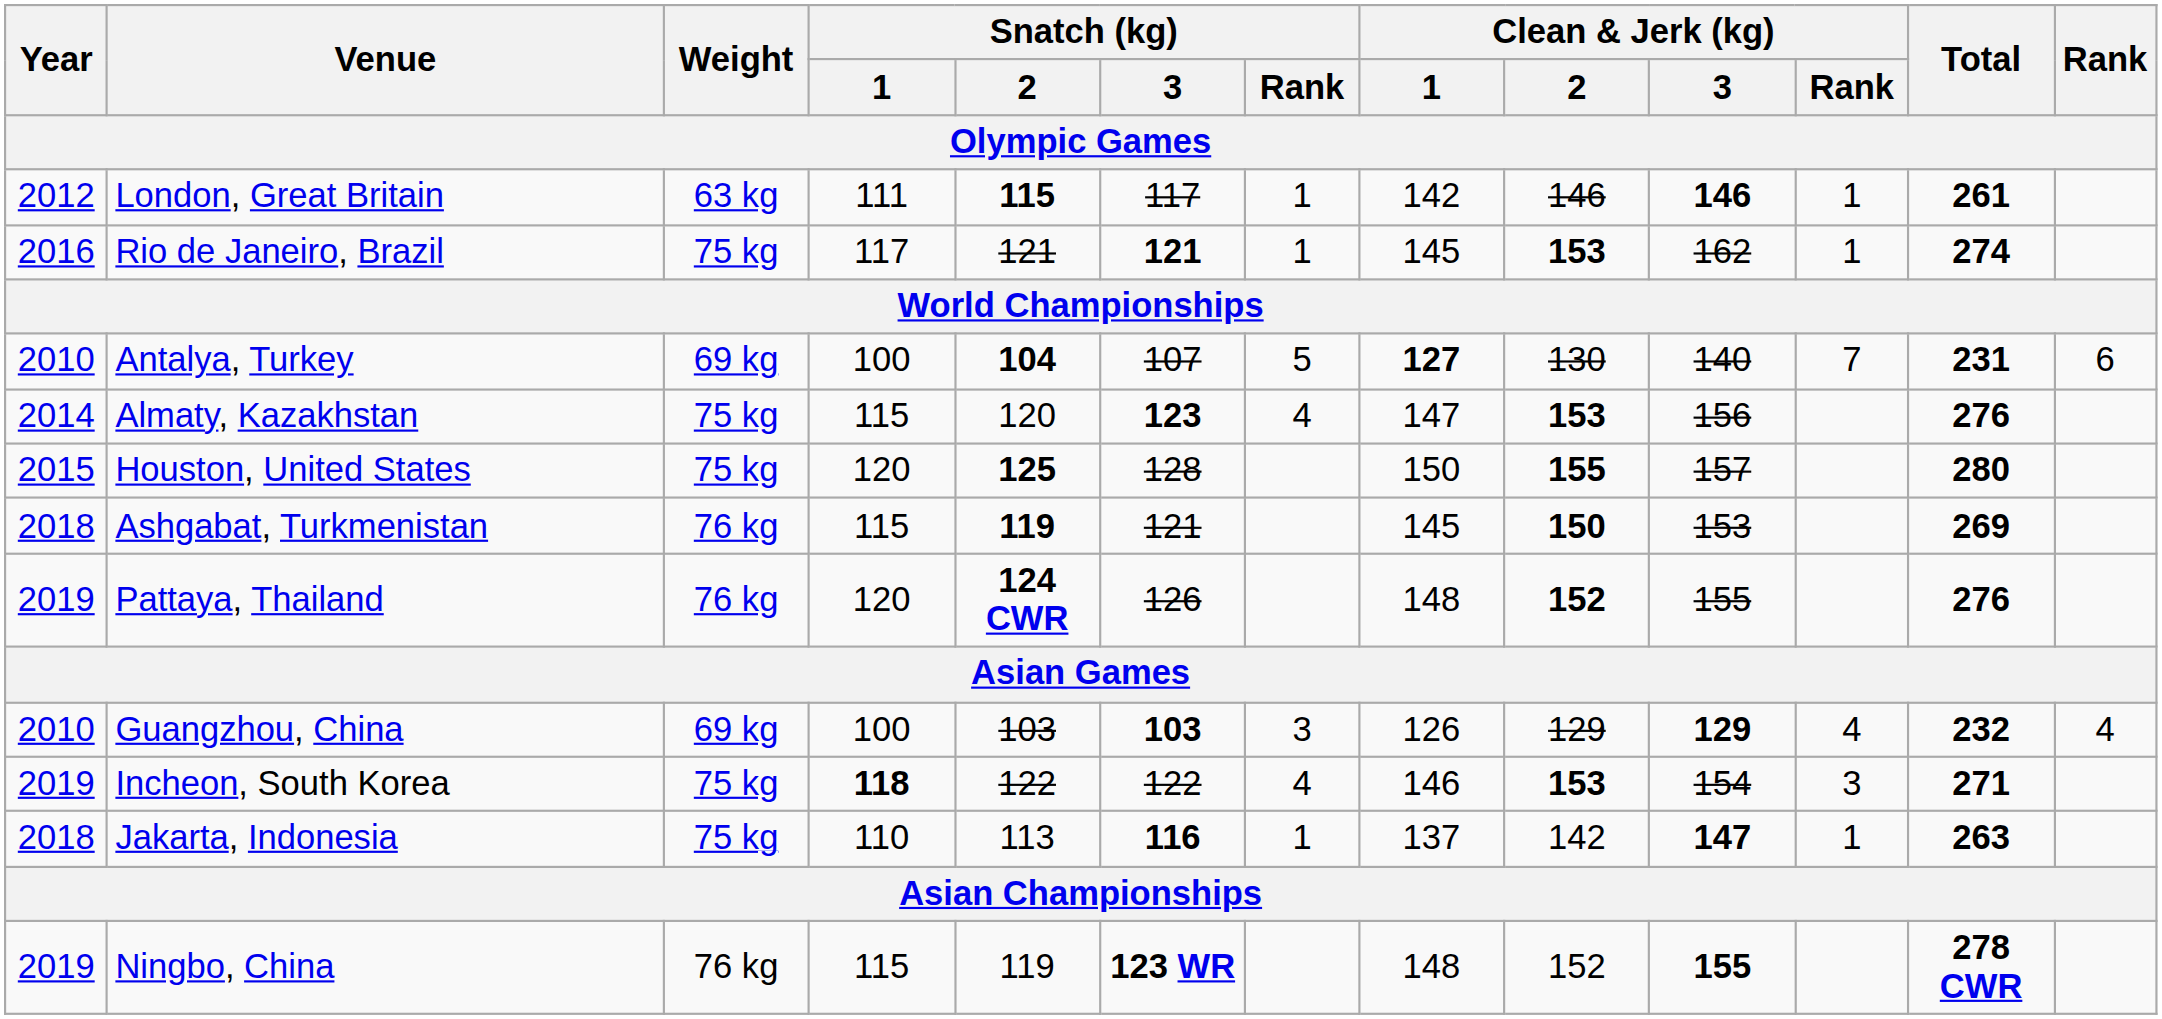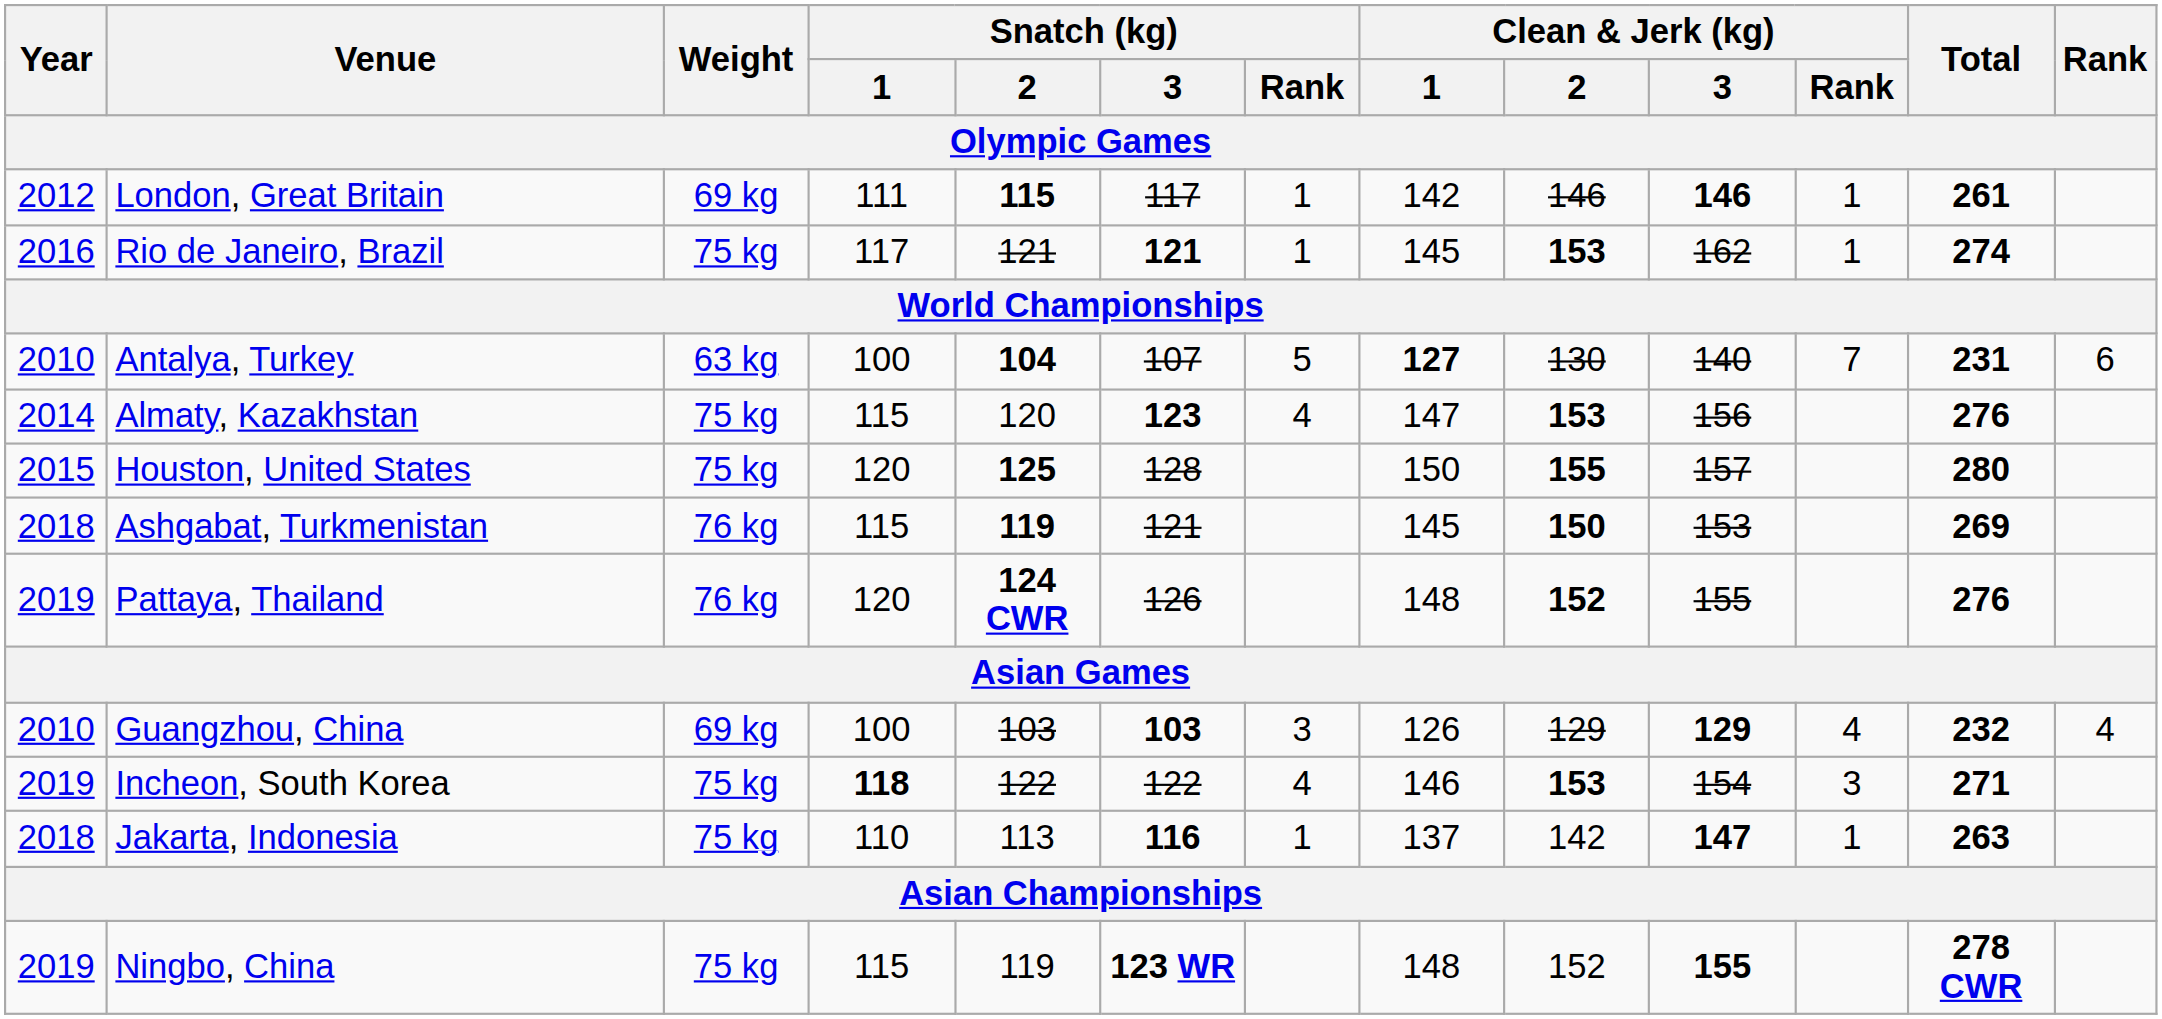 <table class="wikitable" style="text-align:center;">
 <tr>
 <th rowspan=2 width=40>Year</th>
 <th rowspan=2 width=250>Venue</th>
 <th rowspan=2 width=60>Weight</th>
 <th colspan=4>Snatch (kg)</th>
 <th colspan=4>Clean & Jerk (kg)</th>
 <th rowspan=2 width=60>Total</th>
 <th rowspan=2 width=40>Rank</th>
 </tr>
 <tr>
 <th width=60>1</th>
 <th width=60>2</th>
 <th width=60>3</th>
 <th width=45>Rank</th>
 <th width=60>1</th>
 <th width=60>2</th>
 <th width=60>3</th>
 <th width=45>Rank</th>
 </tr>
 <tr>
 <th colspan=13><a href='#'>Olympic Games</a></th>
 </tr>
 <tr>
 <td><a href='#'>2012</a></td>
 <td align=left> <a href='#'>London</a>, <a href='#'>Great Britain</a></td>
-<td><a href='#'>63 kg</a></td>
+<td><a href='#'>69 kg</a></td>
 <td>111</td>
 <td><strong>115</strong></td>
 <td><s>117</s></td>
 <td>1</td>
 <td>142</td>
 <td><s>146</s></td>
 <td><strong>146</strong></td>
 <td>1</td>
 <td><strong>261</strong></td>
 <td><strong></strong></td>
 </tr>
 <tr>
 <td><a href='#'>2016</a></td>
 <td align=left> <a href='#'>Rio de Janeiro</a>, <a href='#'>Brazil</a></td>
 <td><a href='#'>75 kg</a></td>
 <td>117</td>
 <td><s>121</s></td>
 <td><strong>121</strong></td>
 <td>1</td>
 <td>145</td>
 <td><strong>153</strong></td>
 <td><s>162</s></td>
 <td>1</td>
 <td><strong>274</strong></td>
 <td><strong></strong></td>
 </tr>
 <tr>
 <th colspan=13><a href='#'>World Championships</a></th>
 </tr>
 <tr>
 <td><a href='#'>2010</a></td>
 <td align=left> <a href='#'>Antalya</a>, <a href='#'>Turkey</a></td>
-<td><a href='#'>69 kg</a></td>
+<td><a href='#'>63 kg</a></td>
 <td>100</td>
 <td><strong>104</strong></td>
 <td><s>107</s></td>
 <td>5</td>
 <td><strong>127</strong></td>
 <td><s>130</s></td>
 <td><s>140</s></td>
 <td>7</td>
 <td><strong>231</strong></td>
 <td>6</td>
 </tr>
 <tr>
 <td><a href='#'>2014</a></td>
 <td align=left> <a href='#'>Almaty</a>, <a href='#'>Kazakhstan</a></td>
 <td><a href='#'>75 kg</a></td>
 <td>115</td>
 <td>120</td>
 <td><strong>123</strong></td>
 <td>4</td>
 <td>147</td>
 <td><strong>153</strong></td>
 <td><s>156</s></td>
 <td></td>
 <td><strong>276</strong></td>
 <td></td>
 </tr>
 <tr>
 <td><a href='#'>2015</a></td>
 <td align=left> <a href='#'>Houston</a>, <a href='#'>United States</a></td>
 <td><a href='#'>75 kg</a></td>
 <td>120</td>
 <td><strong>125</strong></td>
 <td><s>128</s></td>
 <td></td>
 <td>150</td>
 <td><strong>155</strong></td>
 <td><s>157</s></td>
 <td></td>
 <td><strong>280</strong></td>
 <td></td>
 </tr>
 <tr>
 <td><a href='#'>2018</a></td>
 <td align=left> <a href='#'>Ashgabat</a>, <a href='#'>Turkmenistan</a></td>
 <td><a href='#'>76 kg</a></td>
 <td>115</td>
 <td><strong>119</strong></td>
 <td><s>121</s></td>
 <td></td>
 <td>145</td>
 <td><strong>150</strong></td>
 <td><s>153</s></td>
 <td></td>
 <td><strong>269</strong></td>
 <td></td>
 </tr>
 <tr>
 <td><a href='#'>2019</a></td>
 <td align=left> <a href='#'>Pattaya</a>, <a href='#'>Thailand</a></td>
 <td><a href='#'>76 kg</a></td>
 <td>120</td>
 <td><strong>124 <a href='#'>CWR</a></strong></td>
 <td><s>126</s></td>
 <td></td>
 <td>148</td>
 <td><strong>152</strong></td>
 <td><s>155</s></td>
 <td></td>
 <td><strong>276</strong></td>
 <td></td>
 </tr>
 <tr>
 <th colspan=13><a href='#'>Asian Games</a></th>
 </tr>
 <tr>
 <td><a href='#'>2010</a></td>
 <td align=left> <a href='#'>Guangzhou</a>, <a href='#'>China</a></td>
 <td><a href='#'>69 kg</a></td>
 <td>100</td>
 <td><s>103</s></td>
 <td><strong>103</strong></td>
 <td>3</td>
 <td>126</td>
 <td><s>129</s></td>
 <td><strong>129</strong></td>
 <td>4</td>
 <td><strong>232</strong></td>
 <td>4</td>
 </tr>
 <tr>
 <td><a href='#'>2019</a></td>
 <td align=left> <a href='#'>Incheon</a>, South Korea</td>
 <td><a href='#'>75 kg</a></td>
 <td><strong>118</strong></td>
 <td><s>122</s></td>
 <td><s>122</s></td>
 <td>4</td>
 <td>146</td>
 <td><strong>153</strong></td>
 <td><s>154</s></td>
 <td>3</td>
 <td><strong>271</strong></td>
 <td></td>
 </tr>
 <tr>
 <td><a href='#'>2018</a></td>
 <td align=left> <a href='#'>Jakarta</a>, <a href='#'>Indonesia</a></td>
 <td><a href='#'>75 kg</a></td>
 <td>110</td>
 <td>113</td>
 <td><strong>116</strong></td>
 <td>1</td>
 <td>137</td>
 <td>142</td>
 <td><strong>147</strong></td>
 <td>1</td>
 <td><strong>263</strong></td>
 <td></td>
 </tr>
 <tr>
 <th colspan=13><a href='#'>Asian Championships</a></th>
 </tr>
 <tr>
 <td><a href='#'>2019</a></td>
 <td align=left> <a href='#'>Ningbo</a>, <a href='#'>China</a></td>
-<td>76 kg</td>
+<td><a href='#'>75 kg</a></td>
 <td>115</td>
 <td>119</td>
 <td><strong>123 <a href='#'>WR</a></strong></td>
 <td></td>
 <td>148</td>
 <td>152</td>
 <td><strong>155</strong></td>
 <td></td>
 <td><strong>278 <a href='#'>CWR</a></strong></td>
 <td></td>
 </tr>
 </table>
